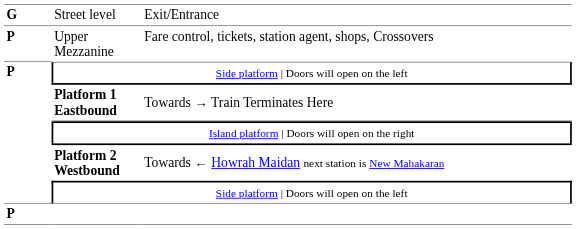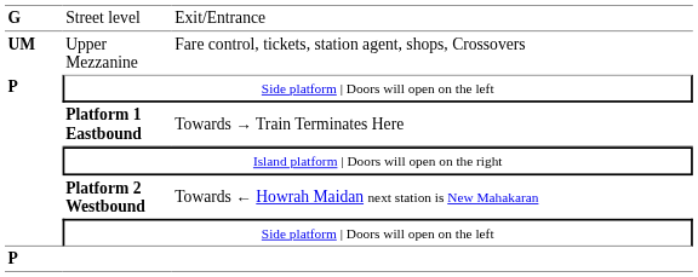 <table border=0 cellspacing=0 cellpadding=3>
 <tr>
 <td style="border-bottom:solid 1px gray;border-top:solid 1px gray;" width=50 valign=top><strong>G</strong></td>
 <td style="border-top:solid 1px gray;border-bottom:solid 1px gray;" width=100 valign=top>Street level</td>
 <td style="border-top:solid 1px gray;border-bottom:solid 1px gray;" width=500 valign=top>Exit/Entrance</td>
 </tr>
 <tr>
-<td style="border-bottom:solid 1px gray;" width="50" valign="top"><strong>P</strong></td>
+<td valign=top><strong>UM</strong></td>
 <td valign=top>Upper Mezzanine</td>
 <td valign=top>Fare control, tickets, station agent, shops, Crossovers<br></td>
 </tr>
 <tr>
 <td style="border-bottom:solid 1px gray;" width=50 rowspan=5 valign=top><strong>P</strong></td>
 <td style="border-top:solid 1px gray;border-right:solid 2px black;border-left:solid 2px black;border-bottom:solid 2px black;text-align:center;" colspan=2><small><a href='#'>Side platform</a> | Doors will open on the left </small></td>
 </tr>
 <tr>
 <td style="border-bottom:solid 1px gray;" width=100><span><strong>Platform 1</strong><br><strong>Eastbound</strong></span></td>
 <td style="border-bottom:solid 1px gray;" width=500>Towards → Train Terminates Here</td>
 </tr>
 <tr>
 <td colspan="2" style="border-top:solid 2px black;border-right:solid 2px black;border-left:solid 2px black;border-bottom:solid 2px black;text-align:center;"><small><a href='#'>Island platform</a> | Doors will open on the right</small> </td>
 </tr>
 <tr>
 <td><span><strong>Platform 2</strong><br><strong>Westbound</strong></span></td>
 <td>Towards ← <a href='#'>Howrah Maidan</a> <small>next station is <a href='#'>New Mahakaran</a></small></td>
 </tr>
 <tr>
 <td colspan="2" style="border-top:solid 2px black;border-right:solid 2px black;border-left:solid 2px black;border-bottom:solid 1px gray;text-align:center;"><small><a href='#'>Side platform</a> | Doors will open on the left </small></td>
 </tr>
 <tr>
 <td style="border-bottom:solid 1px gray;" width="50" valign="top"><strong>P</strong></td>
 <td style="border-bottom:solid 1px gray;" width="50" valign="top"></td>
 <td style="border-bottom:solid 1px gray;" width="50" valign="top"></td>
 </tr>
 </table>
